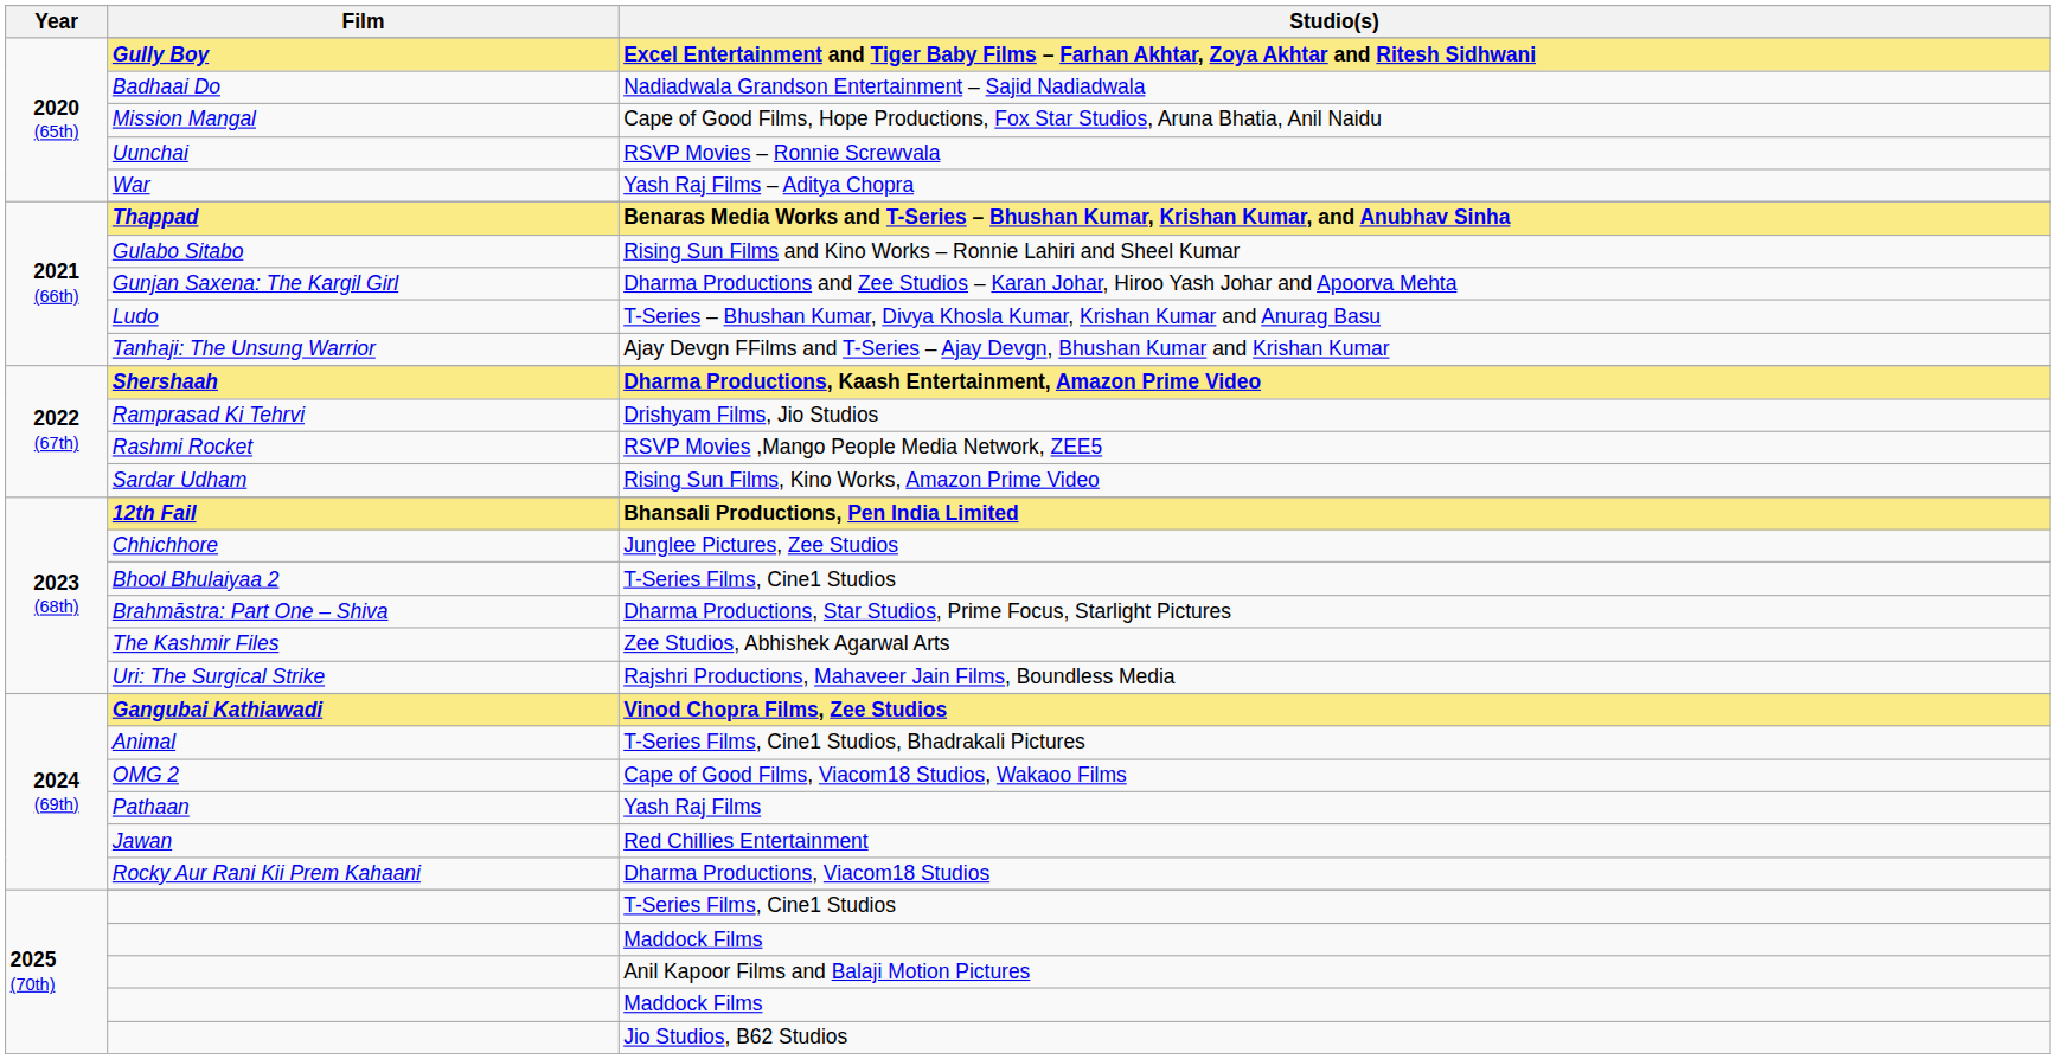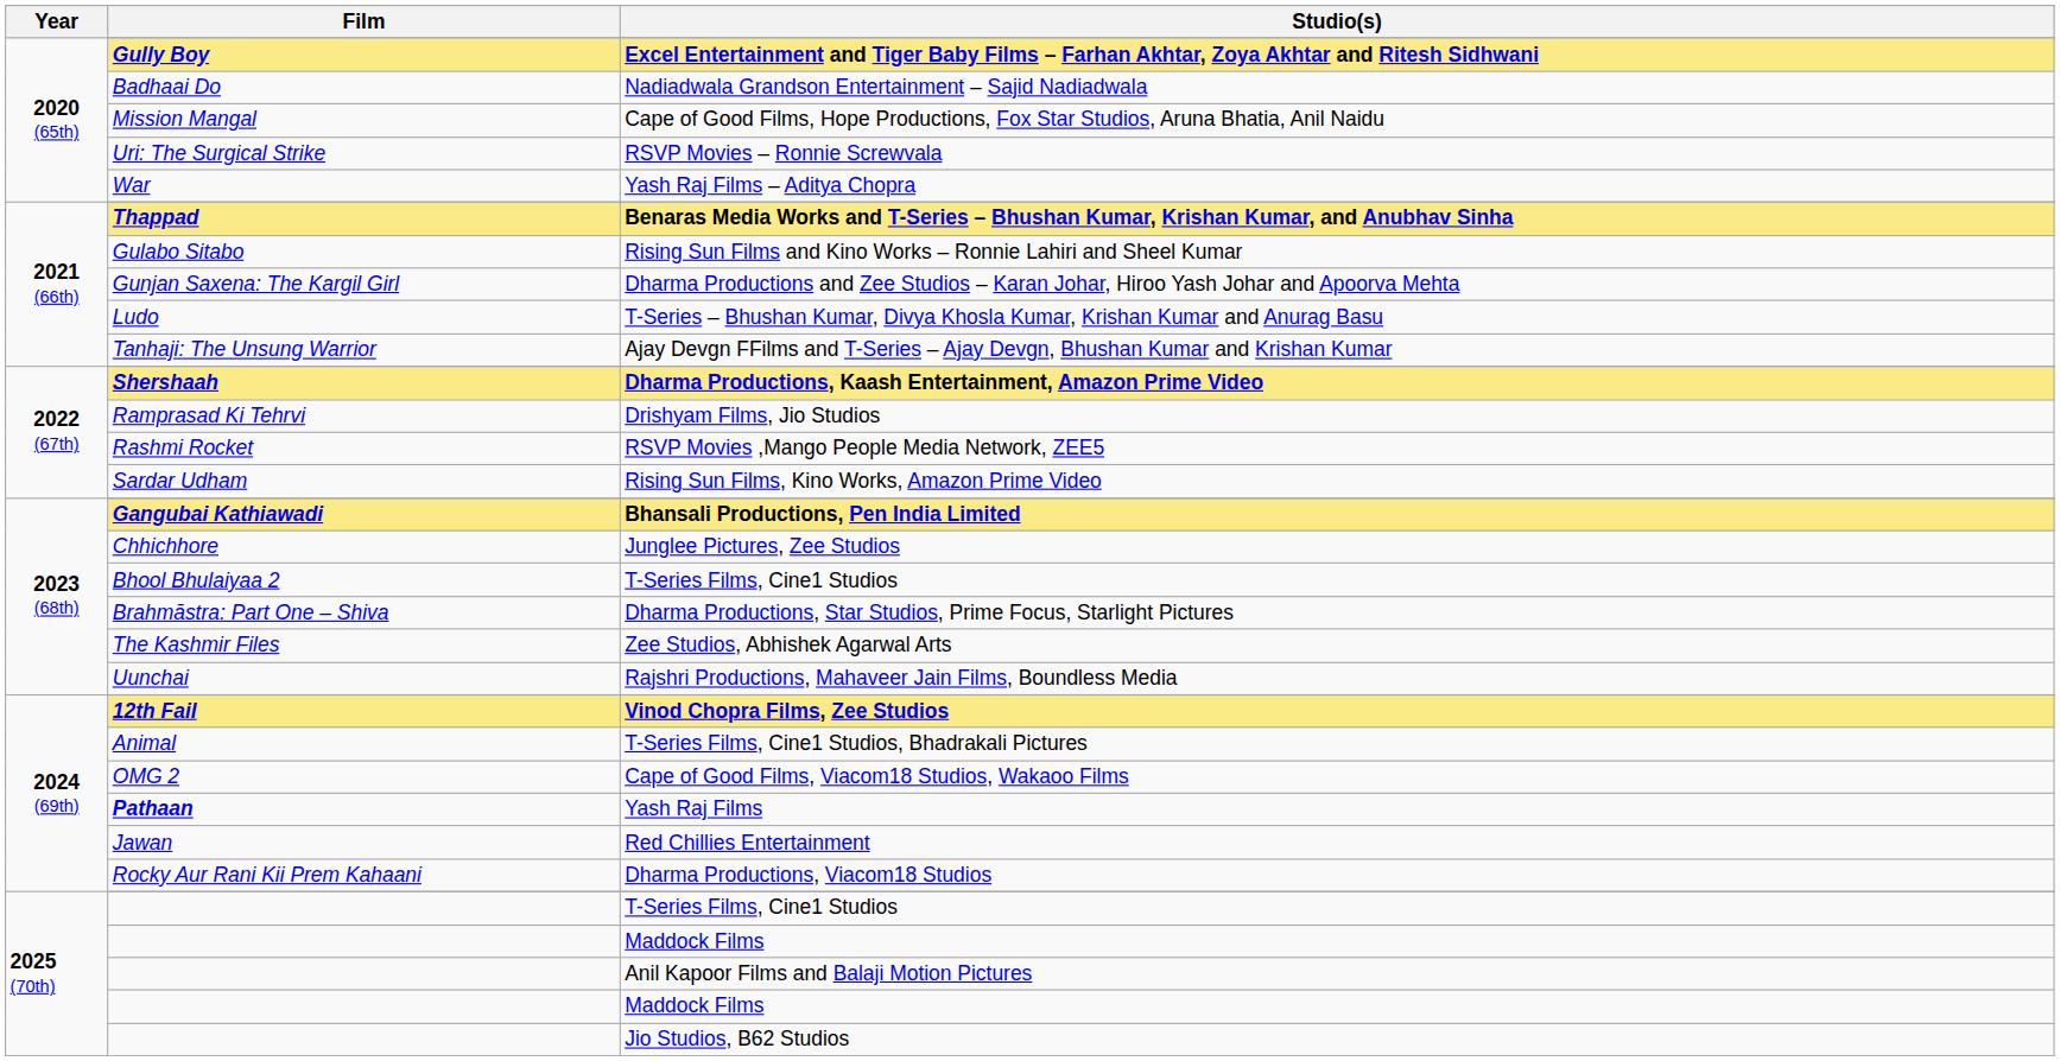 <table class="wikitable" style="width:100%">
 <tr bgcolor="#bebebe">
 <th width="5%">Year</th>
 <th width="25%">Film</th>
 <th width="70%">Studio(s)</th>
 </tr>
 <tr>
 <td rowspan=6 style="text-align:center"><strong>2020</strong><br><small><a href='#'>(65th)</a></small></td>
 </tr>
 <tr style="background:#FAEB86;">
 <td><strong><em><a href='#'>Gully Boy</a></em></strong></td>
 <td><strong><a href='#'>Excel Entertainment</a> and <a href='#'>Tiger Baby Films</a> – <a href='#'>Farhan Akhtar</a>, <a href='#'>Zoya Akhtar</a> and <a href='#'>Ritesh Sidhwani</a></strong></td>
 </tr>
 <tr>
 <td><em><a href='#'>Badhaai Do</a></em></td>
 <td><a href='#'>Nadiadwala Grandson Entertainment</a> – <a href='#'>Sajid Nadiadwala</a></td>
 </tr>
 <tr>
 <td><em><a href='#'>Mission Mangal</a></em></td>
 <td>Cape of Good Films, Hope Productions, <a href='#'>Fox Star Studios</a>, Aruna Bhatia, Anil Naidu</td>
 </tr>
 <tr>
-<td><em><a href='#'>Uunchai</a></em></td>
+<td><em><a href='#'>Uri: The Surgical Strike</a></em></td>
 <td><a href='#'>RSVP Movies</a> – <a href='#'>Ronnie Screwvala</a></td>
 </tr>
 <tr>
 <td><em><a href='#'>War</a></em></td>
 <td><a href='#'>Yash Raj Films</a> – <a href='#'>Aditya Chopra</a></td>
 </tr>
 <tr>
 <td rowspan=6 style="text-align:center"><strong>2021</strong><br><small><a href='#'>(66th)</a></small></td>
 </tr>
 <tr style="background:#FAEB86;">
 <td><strong><em><a href='#'>Thappad</a></em></strong></td>
 <td><strong>Benaras Media Works and <a href='#'>T-Series</a> – <a href='#'>Bhushan Kumar</a>, <a href='#'>Krishan Kumar</a>, and <a href='#'>Anubhav Sinha</a></strong></td>
 </tr>
 <tr>
 <td><em><a href='#'>Gulabo Sitabo</a></em></td>
 <td><a href='#'>Rising Sun Films</a> and Kino Works –  Ronnie Lahiri and Sheel Kumar</td>
 </tr>
 <tr>
 <td><em><a href='#'>Gunjan Saxena: The Kargil Girl</a></em></td>
 <td><a href='#'>Dharma Productions</a> and <a href='#'>Zee Studios</a> – <a href='#'>Karan Johar</a>, Hiroo Yash Johar and <a href='#'>Apoorva Mehta</a></td>
 </tr>
 <tr>
 <td><em><a href='#'>Ludo</a></em></td>
 <td><a href='#'>T-Series</a> – <a href='#'>Bhushan Kumar</a>, <a href='#'>Divya Khosla Kumar</a>, <a href='#'>Krishan Kumar</a> and <a href='#'>Anurag Basu</a></td>
 </tr>
 <tr>
 <td><em><a href='#'>Tanhaji: The Unsung Warrior</a></em></td>
 <td>Ajay Devgn FFilms and <a href='#'>T-Series</a> – <a href='#'>Ajay Devgn</a>, <a href='#'>Bhushan Kumar</a> and <a href='#'>Krishan Kumar</a></td>
 </tr>
 <tr>
 <td rowspan=5 style="text-align:center"><strong>2022</strong><br><small><a href='#'>(67th)</a></small></td>
 </tr>
 <tr style="background:#FAEB86;">
 <td><strong><em><a href='#'>Shershaah</a></em></strong></td>
 <td><strong><a href='#'>Dharma Productions</a>, Kaash Entertainment, <a href='#'>Amazon Prime Video</a></strong></td>
 </tr>
 <tr>
 <td><em><a href='#'>Ramprasad Ki Tehrvi</a></em></td>
 <td><a href='#'>Drishyam Films</a>, Jio Studios</td>
 </tr>
 <tr>
 <td><em><a href='#'>Rashmi Rocket</a></em></td>
 <td><a href='#'>RSVP Movies</a> ,Mango People Media Network, <a href='#'>ZEE5</a></td>
 </tr>
 <tr>
 <td><em><a href='#'>Sardar Udham</a></em></td>
 <td><a href='#'>Rising Sun Films</a>, Kino Works, <a href='#'>Amazon Prime Video</a></td>
 </tr>
 <tr>
 <td rowspan=7 style="text-align:center"><strong>2023</strong><br><small><a href='#'>(68th)</a></small></td>
 </tr>
 <tr style="background:#FAEB86;">
-<td><strong><em><a href='#'>12th Fail</a></em></strong></td>
+<td><strong><em><a href='#'>Gangubai Kathiawadi</a></em></strong></td>
 <td><strong>Bhansali Productions, <a href='#'>Pen India Limited</a></strong></td>
 </tr>
 <tr>
 <td><em><a href='#'>Chhichhore</a></em></td>
 <td><a href='#'>Junglee Pictures</a>, <a href='#'>Zee Studios</a></td>
 </tr>
 <tr>
 <td><em><a href='#'>Bhool Bhulaiyaa 2</a></em></td>
 <td><a href='#'>T-Series Films</a>, Cine1 Studios</td>
 </tr>
 <tr>
 <td><em><a href='#'>Brahmāstra: Part One – Shiva</a></em></td>
 <td><a href='#'>Dharma Productions</a>, <a href='#'>Star Studios</a>, Prime Focus, Starlight Pictures</td>
 </tr>
 <tr>
 <td><em><a href='#'>The Kashmir Files</a></em></td>
 <td><a href='#'>Zee Studios</a>, Abhishek Agarwal Arts</td>
 </tr>
 <tr>
-<td><em><a href='#'>Uri: The Surgical Strike</a></em></td>
+<td><em><a href='#'>Uunchai</a></em></td>
 <td><a href='#'>Rajshri Productions</a>, <a href='#'>Mahaveer Jain Films</a>, Boundless Media</td>
 </tr>
 <tr>
 <td rowspan=7 style="text-align:center"><strong>2024</strong><br><small><a href='#'>(69th)</a></small></td>
 </tr>
 <tr style="background:#FAEB86;">
-<td><strong><em><a href='#'>Gangubai Kathiawadi</a></em></strong></td>
+<td><strong><em><a href='#'>12th Fail</a></em></strong></td>
 <td><strong><a href='#'>Vinod Chopra Films</a>, <a href='#'>Zee Studios</a></strong></td>
 </tr>
 <tr>
 <td><em><a href='#'>Animal</a></em></td>
 <td><a href='#'>T-Series Films</a>, Cine1 Studios, Bhadrakali Pictures</td>
 </tr>
 <tr>
 <td><em><a href='#'>OMG 2</a></em></td>
 <td><a href='#'>Cape of Good Films</a>, <a href='#'>Viacom18 Studios</a>, <a href='#'>Wakaoo Films</a></td>
 </tr>
 <tr>
-<td><em><a href='#'>Pathaan</a></em></td>
+<td><strong><em><a href='#'>Pathaan</a></em></strong></td>
 <td><a href='#'>Yash Raj Films</a></td>
 </tr>
 <tr>
 <td><em><a href='#'>Jawan</a></em></td>
 <td><a href='#'>Red Chillies Entertainment</a></td>
 </tr>
 <tr>
 <td><em><a href='#'>Rocky Aur Rani Kii Prem Kahaani</a></em></td>
 <td><a href='#'>Dharma Productions</a>, <a href='#'>Viacom18 Studios</a></td>
 </tr>
 <tr>
 <td rowspan="6" style="" text-align:center;><strong>2025</strong><br><small><a href='#'>(70th)</a></small></td>
 </tr>
 <tr style=>
 <td></td>
 <td><a href='#'>T-Series Films</a>, Cine1 Studios</td>
 </tr>
 <tr>
 <td></td>
 <td><a href='#'>Maddock Films</a></td>
 </tr>
 <tr>
 <td></td>
 <td>Anil Kapoor Films and <a href='#'>Balaji Motion Pictures</a></td>
 </tr>
 <tr>
 <td></td>
 <td><a href='#'>Maddock Films</a></td>
 </tr>
 <tr>
 <td></td>
 <td><a href='#'>Jio Studios</a>, B62 Studios</td>
 </tr>
 </table>
